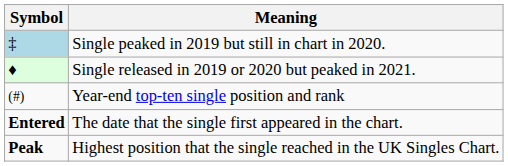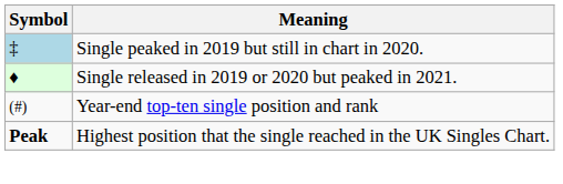 <table Class="wikitable">
 <tr>
 <th>Symbol</th>
 <th>Meaning</th>
 </tr>
 <tr>
 <td bgcolor=lightblue>‡</td>
 <td>Single peaked in 2019 but still in chart in 2020.</td>
 </tr>
 <tr>
 <td bgcolor="#ddffdd">♦</td>
 <td>Single released in 2019 or 2020 but peaked in 2021.</td>
 </tr>
 <tr>
 <td><small>(#)</small></td>
 <td>Year-end <a href='#'>top-ten single</a> position and rank</td>
 </tr>
 <tr>
-<td><strong>Entered</strong></td>
-<td>The date that the single first appeared in the chart.</td>
-</tr>
-<tr>
 <td><strong>Peak</strong></td>
 <td>Highest position that the single reached in the UK Singles Chart.</td>
 </tr>
 </table>
